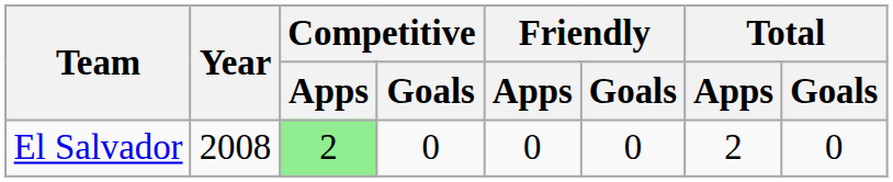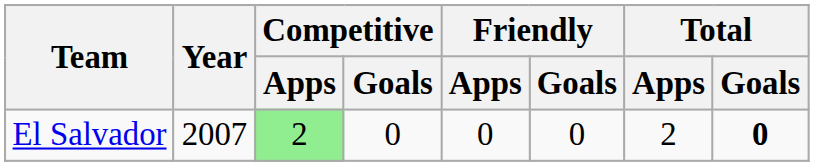 <table class="wikitable" style="text-align:center">
 <tr>
 <th rowspan="2">Team</th>
 <th rowspan="2">Year</th>
 <th colspan="2">Competitive</th>
 <th colspan="2">Friendly</th>
 <th colspan="2">Total</th>
 </tr>
 <tr>
 <th>Apps</th>
 <th>Goals</th>
 <th>Apps</th>
 <th>Goals</th>
 <th>Apps</th>
 <th>Goals</th>
 </tr>
 <tr>
 <td><a href='#'>El Salvador</a></td>
-<td>2008</td>
+<td>2007</td>
 <td style="background: lightgreen;">2</td>
 <td>0</td>
 <td>0</td>
 <td>0</td>
 <td>2</td>
-<td>0</td>
+<td><strong>0</strong></td>
 </tr>
 </table>
